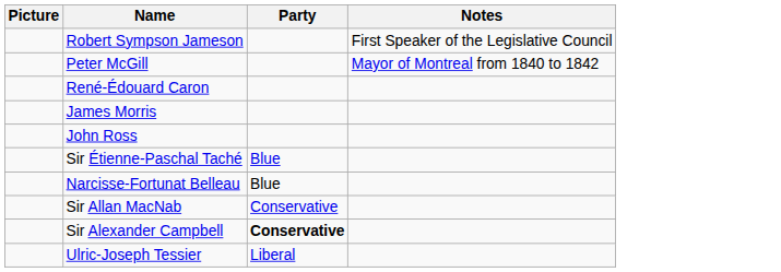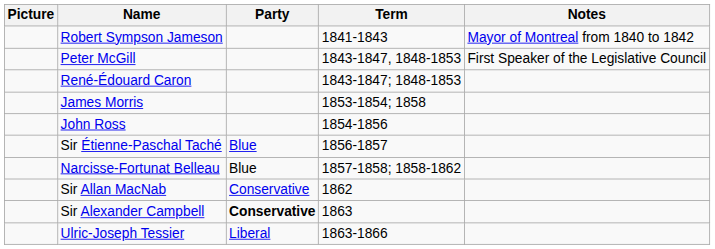 <table class="wikitable">
 <tr>
 <th>Picture</th>
 <th>Name</th>
 <th>Party</th>
+<th>Term</th>
 <th>Notes</th>
 </tr>
 <tr>
 <td></td>
 <td><a href='#'>Robert Sympson Jameson</a></td>
 <td></td>
-<td>First Speaker of the Legislative Council</td>
+<td>1841-1843</td>
+<td><a href='#'>Mayor of Montreal</a> from 1840 to 1842</td>
 </tr>
 <tr>
 <td></td>
 <td><a href='#'>Peter McGill</a></td>
 <td></td>
-<td><a href='#'>Mayor of Montreal</a> from 1840 to 1842</td>
+<td>1843-1847, 1848-1853</td>
+<td>First Speaker of the Legislative Council</td>
 </tr>
 <tr>
 <td></td>
 <td><a href='#'>René-Édouard Caron</a></td>
 <td></td>
+<td>1843-1847; 1848-1853</td>
 <td></td>
 </tr>
 <tr>
 <td></td>
 <td><a href='#'>James Morris</a></td>
 <td></td>
+<td>1853-1854; 1858</td>
 <td></td>
 </tr>
 <tr>
 <td></td>
 <td><a href='#'>John Ross</a></td>
 <td></td>
+<td>1854-1856</td>
 <td></td>
 </tr>
 <tr>
 <td></td>
 <td>Sir <a href='#'>Étienne-Paschal Taché</a></td>
 <td><a href='#'>Blue</a></td>
+<td>1856-1857</td>
 <td></td>
 </tr>
 <tr>
 <td></td>
 <td><a href='#'>Narcisse-Fortunat Belleau</a></td>
 <td>Blue</td>
+<td>1857-1858; 1858-1862</td>
 <td></td>
 </tr>
 <tr>
 <td></td>
 <td>Sir <a href='#'>Allan MacNab</a></td>
 <td><a href='#'>Conservative</a></td>
+<td>1862</td>
 <td></td>
 </tr>
 <tr>
 <td></td>
 <td>Sir <a href='#'>Alexander Campbell</a></td>
 <td><strong>Conservative</strong></td>
+<td>1863</td>
 <td></td>
 </tr>
 <tr>
 <td></td>
 <td><a href='#'>Ulric-Joseph Tessier</a></td>
 <td><a href='#'>Liberal</a></td>
+<td>1863-1866</td>
 <td></td>
 </tr>
 </table>
